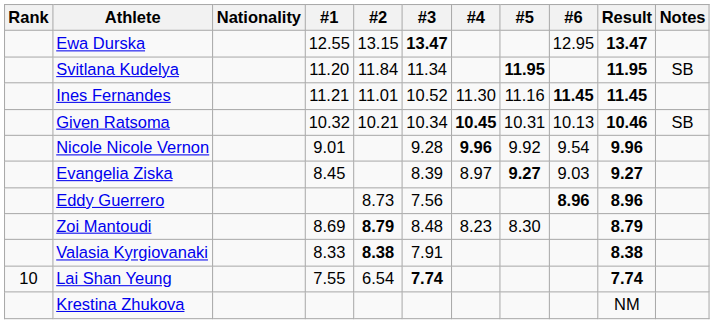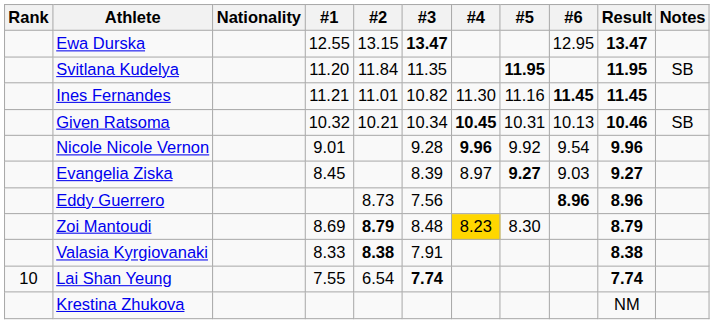 <table class="wikitable sortable" style="text-align:center">
 <tr>
 <th>Rank</th>
 <th>Athlete</th>
 <th>Nationality</th>
 <th>#1</th>
 <th>#2</th>
 <th>#3</th>
 <th>#4</th>
 <th>#5</th>
 <th>#6</th>
 <th>Result</th>
 <th>Notes</th>
 </tr>
 <tr>
 <td></td>
 <td align=left><a href='#'>Ewa Durska</a></td>
 <td align=left></td>
 <td>12.55</td>
 <td>13.15</td>
 <td><strong>13.47</strong></td>
 <td></td>
 <td></td>
 <td>12.95</td>
 <td><strong>13.47</strong></td>
 <td></td>
 </tr>
 <tr>
 <td></td>
 <td align=left><a href='#'>Svitlana Kudelya</a></td>
 <td align=left></td>
 <td>11.20</td>
 <td>11.84</td>
-<td>11.34</td>
+<td>11.35</td>
 <td></td>
 <td><strong>11.95</strong></td>
 <td></td>
 <td><strong>11.95</strong></td>
 <td>SB</td>
 </tr>
 <tr>
 <td></td>
 <td align=left><a href='#'>Ines Fernandes</a></td>
 <td align=left></td>
 <td>11.21</td>
 <td>11.01</td>
-<td>10.52</td>
+<td>10.82</td>
 <td>11.30</td>
 <td>11.16</td>
 <td><strong>11.45</strong></td>
 <td><strong>11.45</strong></td>
 <td></td>
 </tr>
 <tr>
 <td></td>
 <td align=left><a href='#'>Given Ratsoma</a></td>
 <td align=left></td>
 <td>10.32</td>
 <td>10.21</td>
 <td>10.34</td>
 <td><strong>10.45</strong></td>
 <td>10.31</td>
 <td>10.13</td>
 <td><strong>10.46</strong></td>
 <td>SB</td>
 </tr>
 <tr>
 <td></td>
 <td align=left><a href='#'>Nicole Nicole Vernon</a></td>
 <td align=left></td>
 <td>9.01</td>
 <td></td>
 <td>9.28</td>
 <td><strong>9.96</strong></td>
 <td>9.92</td>
 <td>9.54</td>
 <td><strong>9.96</strong></td>
 <td></td>
 </tr>
 <tr>
 <td></td>
 <td align=left><a href='#'>Evangelia Ziska</a></td>
 <td align=left></td>
 <td>8.45</td>
 <td></td>
 <td>8.39</td>
 <td>8.97</td>
 <td><strong>9.27</strong></td>
 <td>9.03</td>
 <td><strong>9.27</strong></td>
 <td></td>
 </tr>
 <tr>
 <td></td>
 <td align=left><a href='#'>Eddy Guerrero</a></td>
 <td align=left></td>
 <td></td>
 <td>8.73</td>
 <td>7.56</td>
 <td></td>
 <td></td>
 <td><strong>8.96</strong></td>
 <td><strong>8.96</strong></td>
 <td></td>
 </tr>
 <tr>
 <td></td>
 <td align=left><a href='#'>Zoi Mantoudi</a></td>
 <td align=left></td>
 <td>8.69</td>
 <td><strong>8.79</strong></td>
 <td>8.48</td>
-<td>8.23</td>
+<td style="background: gold;">8.23</td>
 <td>8.30</td>
 <td></td>
 <td><strong>8.79</strong></td>
 <td></td>
 </tr>
 <tr>
 <td></td>
 <td align=left><a href='#'>Valasia Kyrgiovanaki</a></td>
 <td align=left></td>
 <td>8.33</td>
 <td><strong>8.38</strong></td>
 <td>7.91</td>
 <td></td>
 <td></td>
 <td></td>
 <td><strong>8.38</strong></td>
 <td></td>
 </tr>
 <tr>
 <td>10</td>
 <td align=left><a href='#'>Lai Shan Yeung</a></td>
 <td align=left></td>
 <td>7.55</td>
 <td>6.54</td>
 <td><strong>7.74</strong></td>
 <td></td>
 <td></td>
 <td></td>
 <td><strong>7.74</strong></td>
 <td></td>
 </tr>
 <tr>
 <td></td>
 <td align=left><a href='#'>Krestina Zhukova</a></td>
 <td align=left></td>
 <td></td>
 <td></td>
 <td></td>
 <td></td>
 <td></td>
 <td></td>
 <td>NM</td>
 <td></td>
 </tr>
 </table>
